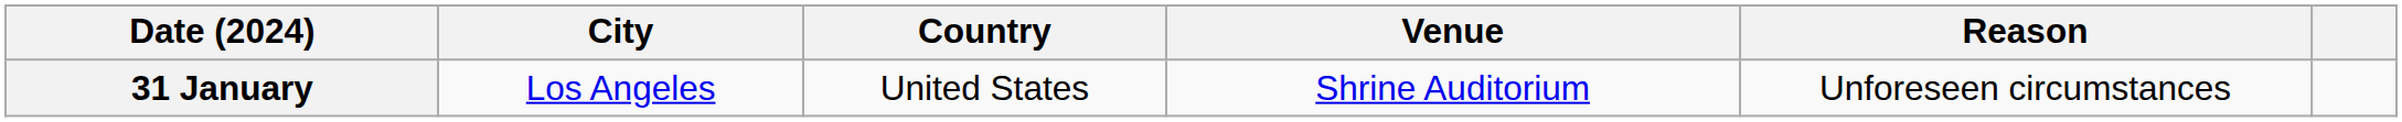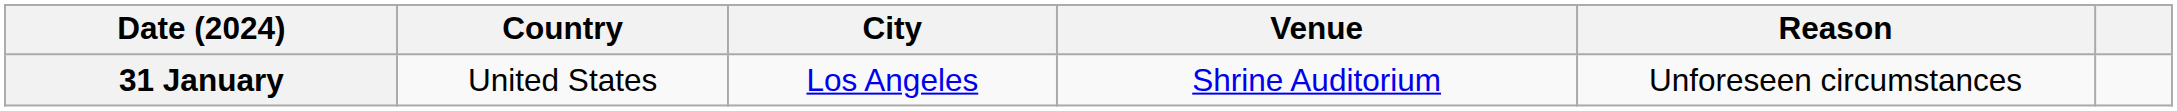 <table class="wikitable plainrowheaders" style="text-align:center;">
 <tr>
 <th scope="col" style="width:12em;">Date (2024)</th>
+<th scope="col" style="width:10em;">Country</th>
 <th scope="col" style="width:10em;">City</th>
-<th scope="col" style="width:10em;">Country</th>
 <th scope="col" style="width:16em;">Venue</th>
 <th scope="col" style="width:16em;">Reason</th>
 <th scope="col" style="width:2em;"></th>
 </tr>
 <tr>
 <th scope="row" style="text-align:center;">31 January</th>
+<td>United States</td>
 <td><a href='#'>Los Angeles</a></td>
-<td>United States</td>
 <td><a href='#'>Shrine Auditorium</a></td>
 <td>Unforeseen circumstances</td>
 <td style="text-align:center;"></td>
 </tr>
 </table>
